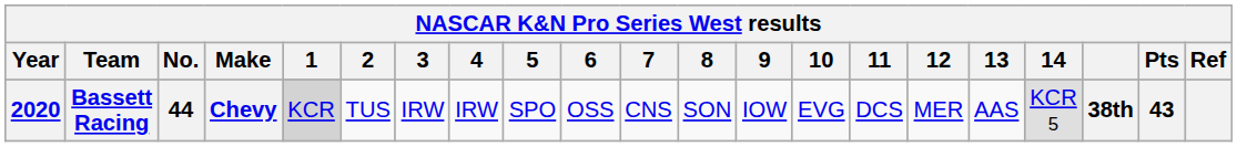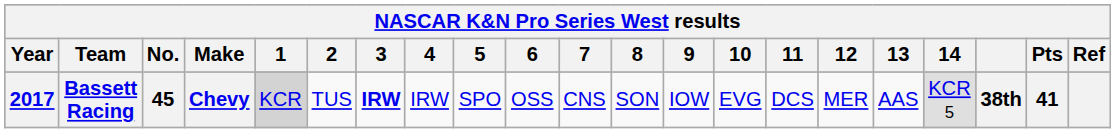 <table class="wikitable" style="text-align:center; font-size:75%">
 <tr>
 <th colspan=23><a href='#'>NASCAR K&N Pro Series West</a> results</th>
 </tr>
 <tr>
 <th>Year</th>
 <th>Team</th>
 <th>No.</th>
 <th>Make</th>
 <th>1</th>
 <th>2</th>
 <th>3</th>
 <th>4</th>
 <th>5</th>
 <th>6</th>
 <th>7</th>
 <th>8</th>
 <th>9</th>
 <th>10</th>
 <th>11</th>
 <th>12</th>
 <th>13</th>
 <th>14</th>
 <th></th>
 <th>Pts</th>
 <th>Ref</th>
 </tr>
 <tr>
-<th><a href='#'>2020</a></th>
+<th><a href='#'>2017</a></th>
 <th><a href='#'>Bassett Racing</a></th>
-<th>44</th>
+<th>45</th>
 <th><a href='#'>Chevy</a></th>
 <td style="background: lightgrey;"><a href='#'>KCR</a></td>
 <td><a href='#'>TUS</a></td>
-<td><a href='#'>IRW</a></td>
+<td><strong><a href='#'>IRW</a></strong></td>
 <td><a href='#'>IRW</a></td>
 <td><a href='#'>SPO</a></td>
 <td><a href='#'>OSS</a></td>
 <td><a href='#'>CNS</a></td>
 <td><a href='#'>SON</a></td>
 <td><a href='#'>IOW</a></td>
 <td><a href='#'>EVG</a></td>
 <td><a href='#'>DCS</a></td>
 <td><a href='#'>MER</a></td>
 <td><a href='#'>AAS</a></td>
 <td style="background:#DFDFDF;"><a href='#'>KCR</a><br><small>5</small></td>
 <th>38th</th>
-<th>43</th>
+<th>41</th>
 <th></th>
 </tr>
 </table>
